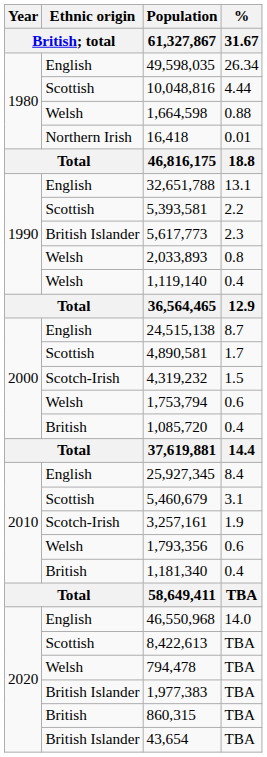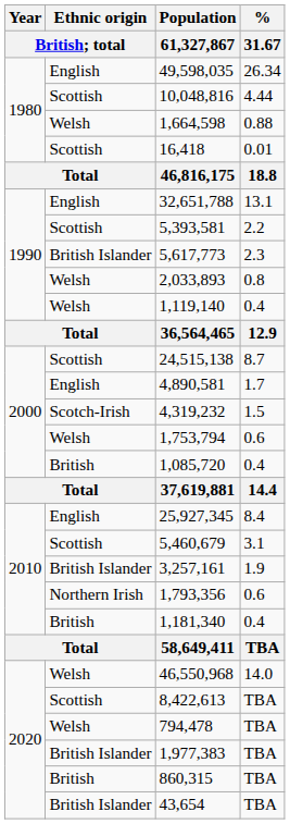 <table class="wikitable" style="text-align:left">
 <tr>
 <th colspan="1">Year</th>
 <th>Ethnic origin</th>
 <th>Population</th>
 <th>%</th>
 </tr>
 <tr>
 <th colspan="2"><a href='#'>British</a>; total</th>
 <th>61,327,867</th>
 <th>31.67</th>
 </tr>
 <tr>
 <td rowspan="4">1980</td>
 <td>English</td>
 <td>49,598,035</td>
 <td>26.34</td>
 </tr>
 <tr>
 <td>Scottish</td>
 <td>10,048,816</td>
 <td>4.44</td>
 </tr>
 <tr>
 <td>Welsh</td>
 <td>1,664,598</td>
 <td>0.88</td>
 </tr>
 <tr>
-<td>Northern Irish</td>
+<td>Scottish</td>
 <td>16,418</td>
 <td>0.01</td>
 </tr>
 <tr>
 <th colspan="2">Total</th>
 <th>46,816,175</th>
 <th>18.8</th>
 </tr>
 <tr>
 <td rowspan="5">1990</td>
 <td>English</td>
 <td>32,651,788</td>
 <td>13.1</td>
 </tr>
 <tr>
 <td>Scottish</td>
 <td>5,393,581</td>
 <td>2.2</td>
 </tr>
 <tr>
 <td>British Islander</td>
 <td>5,617,773</td>
 <td>2.3</td>
 </tr>
 <tr>
 <td>Welsh</td>
 <td>2,033,893</td>
 <td>0.8</td>
 </tr>
 <tr>
 <td>Welsh</td>
 <td>1,119,140</td>
 <td>0.4</td>
 </tr>
 <tr>
 <th colspan="2">Total</th>
 <th>36,564,465</th>
 <th>12.9</th>
 </tr>
 <tr>
 <td rowspan="5">2000</td>
-<td>English</td>
+<td>Scottish</td>
 <td>24,515,138</td>
 <td>8.7</td>
 </tr>
 <tr>
-<td>Scottish</td>
+<td>English</td>
 <td>4,890,581</td>
 <td>1.7</td>
 </tr>
 <tr>
 <td>Scotch-Irish</td>
 <td>4,319,232</td>
 <td>1.5</td>
 </tr>
 <tr>
 <td>Welsh</td>
 <td>1,753,794</td>
 <td>0.6</td>
 </tr>
 <tr>
 <td>British</td>
 <td>1,085,720</td>
 <td>0.4</td>
 </tr>
 <tr>
 <th colspan="2">Total</th>
 <th>37,619,881</th>
 <th>14.4</th>
 </tr>
 <tr>
 <td rowspan="5">2010</td>
 <td>English</td>
 <td>25,927,345</td>
 <td>8.4</td>
 </tr>
 <tr>
 <td>Scottish</td>
 <td>5,460,679</td>
 <td>3.1</td>
 </tr>
 <tr>
-<td>Scotch-Irish</td>
+<td>British Islander</td>
 <td>3,257,161</td>
 <td>1.9</td>
 </tr>
 <tr>
-<td>Welsh</td>
+<td>Northern Irish</td>
 <td>1,793,356</td>
 <td>0.6</td>
 </tr>
 <tr>
 <td>British</td>
 <td>1,181,340</td>
 <td>0.4</td>
 </tr>
 <tr>
 <th colspan="2">Total</th>
 <th>58,649,411</th>
 <th>TBA</th>
 </tr>
 <tr>
 <td rowspan="6">2020</td>
-<td>English</td>
+<td>Welsh</td>
 <td>46,550,968</td>
 <td>14.0</td>
 </tr>
 <tr>
 <td>Scottish</td>
 <td>8,422,613</td>
 <td>TBA</td>
 </tr>
 <tr>
 <td>Welsh</td>
 <td>794,478</td>
 <td>TBA</td>
 </tr>
 <tr>
 <td>British Islander</td>
 <td>1,977,383</td>
 <td>TBA</td>
 </tr>
 <tr>
 <td>British</td>
 <td>860,315</td>
 <td>TBA</td>
 </tr>
 <tr>
 <td>British Islander</td>
 <td>43,654</td>
 <td>TBA</td>
 </tr>
 </table>
